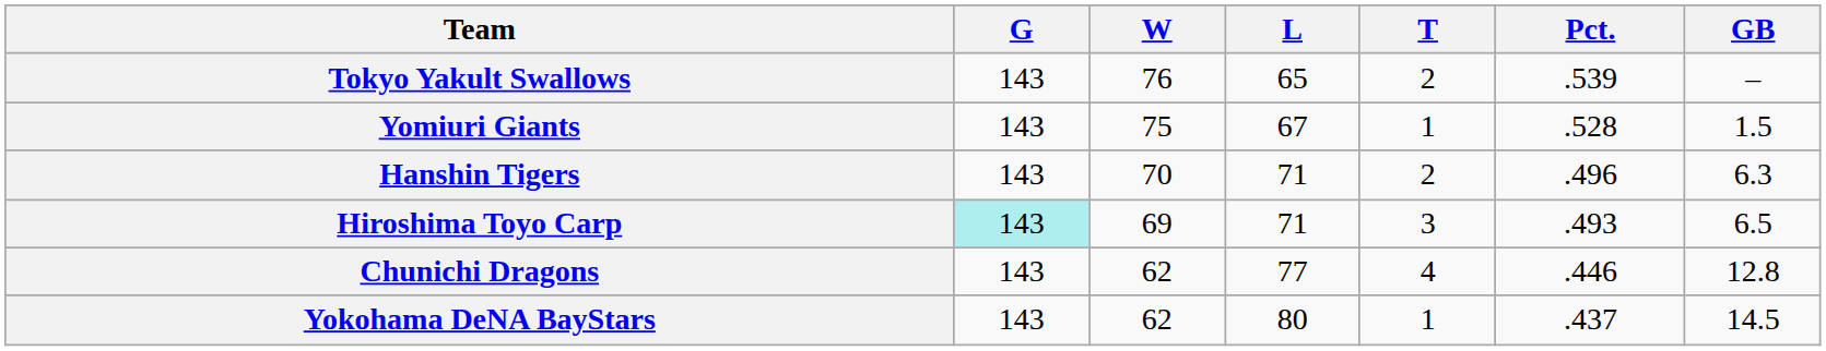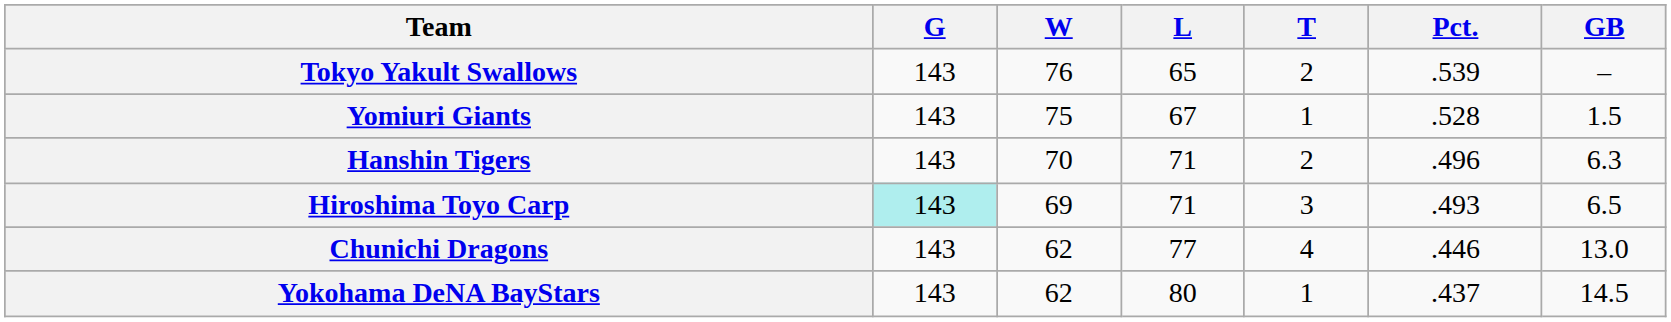 <table class="wikitable plainrowheaders"  style="width:60%; text-align:center;">
 <tr>
 <th scope="col" style="width:35%;">Team</th>
 <th scope="col" style="width:5%;"><a href='#'>G</a></th>
 <th scope="col" style="width:5%;"><a href='#'>W</a></th>
 <th scope="col" style="width:5%;"><a href='#'>L</a></th>
 <th scope="col" style="width:5%;"><a href='#'>T</a></th>
 <th scope="col" style="width:7%;"><a href='#'>Pct.</a></th>
 <th scope="col" style="width:5%;"><a href='#'>GB</a></th>
 </tr>
 <tr>
 <th scope="row" style="text-align:center;"><a href='#'>Tokyo Yakult Swallows</a></th>
 <td>143</td>
 <td>76</td>
 <td>65</td>
 <td>2</td>
 <td>.539</td>
 <td>–</td>
 </tr>
 <tr>
 <th scope="row" style="text-align:center;"><a href='#'>Yomiuri Giants</a></th>
 <td>143</td>
 <td>75</td>
 <td>67</td>
 <td>1</td>
 <td>.528</td>
 <td>1.5</td>
 </tr>
 <tr>
 <th scope="row" style="text-align:center;"><a href='#'>Hanshin Tigers</a></th>
 <td>143</td>
 <td>70</td>
 <td>71</td>
 <td>2</td>
 <td>.496</td>
 <td>6.3</td>
 </tr>
 <tr>
 <th scope="row" style="text-align:center;"><a href='#'>Hiroshima Toyo Carp</a></th>
 <td style="background: paleturquoise;">143</td>
 <td>69</td>
 <td>71</td>
 <td>3</td>
 <td>.493</td>
 <td>6.5</td>
 </tr>
 <tr>
 <th scope="row" style="text-align:center;"><a href='#'>Chunichi Dragons</a></th>
 <td>143</td>
 <td>62</td>
 <td>77</td>
 <td>4</td>
 <td>.446</td>
-<td>12.8</td>
+<td>13.0</td>
 </tr>
 <tr>
 <th scope="row" style="text-align:center;"><a href='#'>Yokohama DeNA BayStars</a></th>
 <td>143</td>
 <td>62</td>
 <td>80</td>
 <td>1</td>
 <td>.437</td>
 <td>14.5</td>
 </tr>
 </table>
